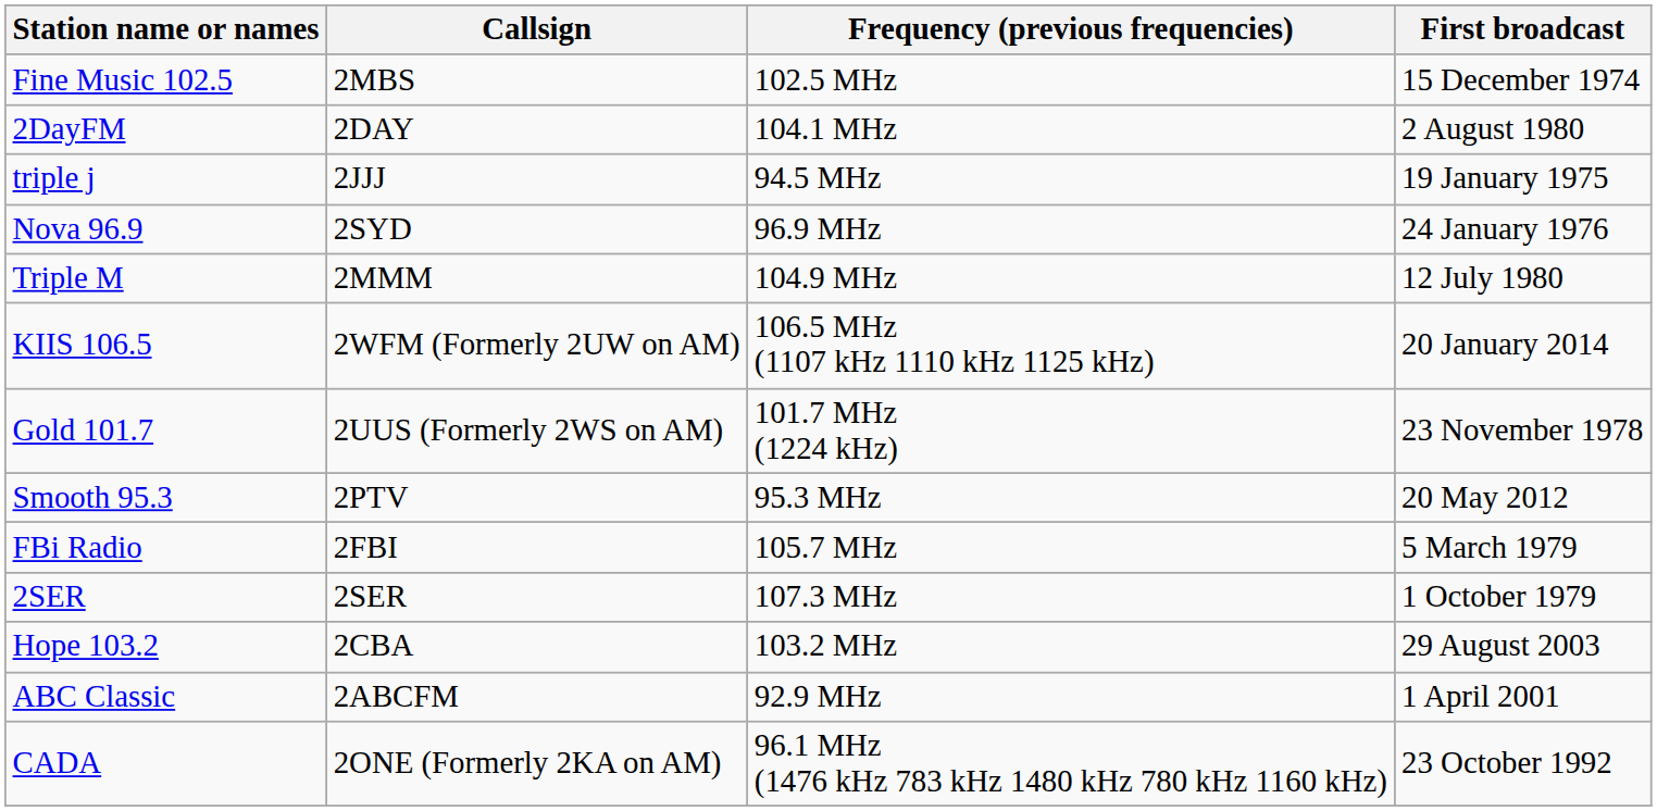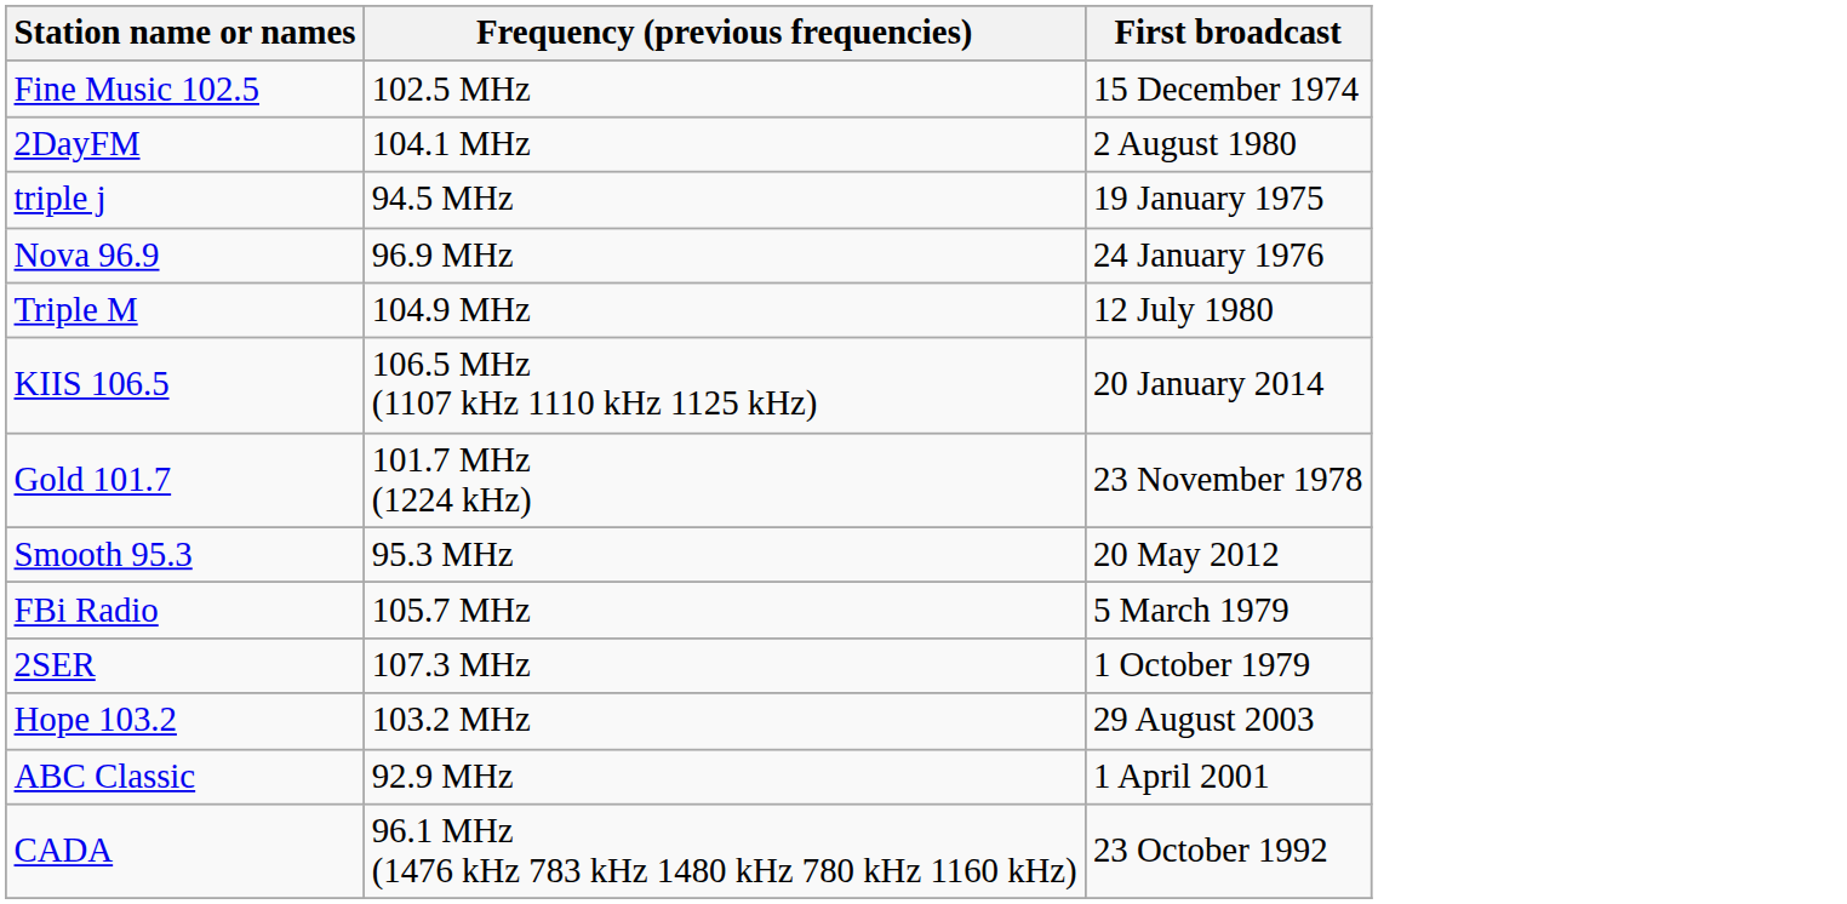 <table class="wikitable sortable">
 <tr>
 <th>Station name or names</th>
-<th>Callsign</th>
 <th>Frequency (previous frequencies)</th>
 <th>First broadcast</th>
 </tr>
 <tr>
 <td><a href='#'>Fine Music 102.5</a></td>
-<td>2MBS</td>
 <td>102.5 MHz</td>
 <td>15 December 1974</td>
 </tr>
 <tr>
 <td><a href='#'>2DayFM</a></td>
-<td>2DAY</td>
 <td>104.1 MHz</td>
 <td>2 August 1980</td>
 </tr>
 <tr>
 <td><a href='#'>triple j</a></td>
-<td>2JJJ</td>
 <td>94.5 MHz</td>
 <td>19 January 1975</td>
 </tr>
 <tr>
 <td><a href='#'>Nova 96.9</a></td>
-<td>2SYD</td>
 <td>96.9 MHz</td>
 <td>24 January 1976</td>
 </tr>
 <tr>
 <td><a href='#'>Triple M</a></td>
-<td>2MMM</td>
 <td>104.9 MHz</td>
 <td>12 July 1980</td>
 </tr>
 <tr>
 <td><a href='#'>KIIS 106.5</a></td>
-<td>2WFM (Formerly 2UW on AM)</td>
 <td>106.5 MHz<br>(1107 kHz 1110 kHz 1125 kHz)</td>
 <td>20 January 2014</td>
 </tr>
 <tr>
 <td><a href='#'>Gold 101.7</a></td>
-<td>2UUS (Formerly 2WS on AM)</td>
 <td>101.7 MHz<br>(1224 kHz)</td>
 <td>23 November 1978</td>
 </tr>
 <tr>
 <td><a href='#'>Smooth 95.3</a></td>
-<td>2PTV</td>
 <td>95.3 MHz</td>
 <td>20 May 2012</td>
 </tr>
 <tr>
 <td><a href='#'>FBi Radio</a></td>
-<td>2FBI</td>
 <td>105.7 MHz</td>
 <td>5 March 1979</td>
 </tr>
 <tr>
 <td><a href='#'>2SER</a></td>
-<td>2SER</td>
 <td>107.3 MHz</td>
 <td>1 October 1979</td>
 </tr>
 <tr>
 <td><a href='#'>Hope 103.2</a></td>
-<td>2CBA</td>
 <td>103.2 MHz</td>
 <td>29 August 2003</td>
 </tr>
 <tr>
 <td><a href='#'>ABC Classic</a></td>
-<td>2ABCFM</td>
 <td>92.9 MHz</td>
 <td>1 April 2001</td>
 </tr>
 <tr>
 <td><a href='#'>CADA</a></td>
-<td>2ONE (Formerly 2KA on AM)</td>
 <td>96.1 MHz<br>(1476 kHz 783 kHz 1480 kHz 780 kHz 1160 kHz)</td>
 <td>23 October 1992</td>
 </tr>
 </table>
